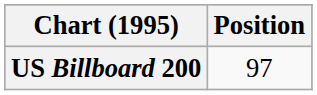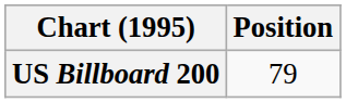 <table class="wikitable plainrowheaders" style="text-align:center">
 <tr>
 <th scope="col">Chart (1995)</th>
 <th scope="col">Position</th>
 </tr>
 <tr>
 <th scope="row">US <em>Billboard</em> 200</th>
-<td>97</td>
+<td>79</td>
 </tr>
 </table>
